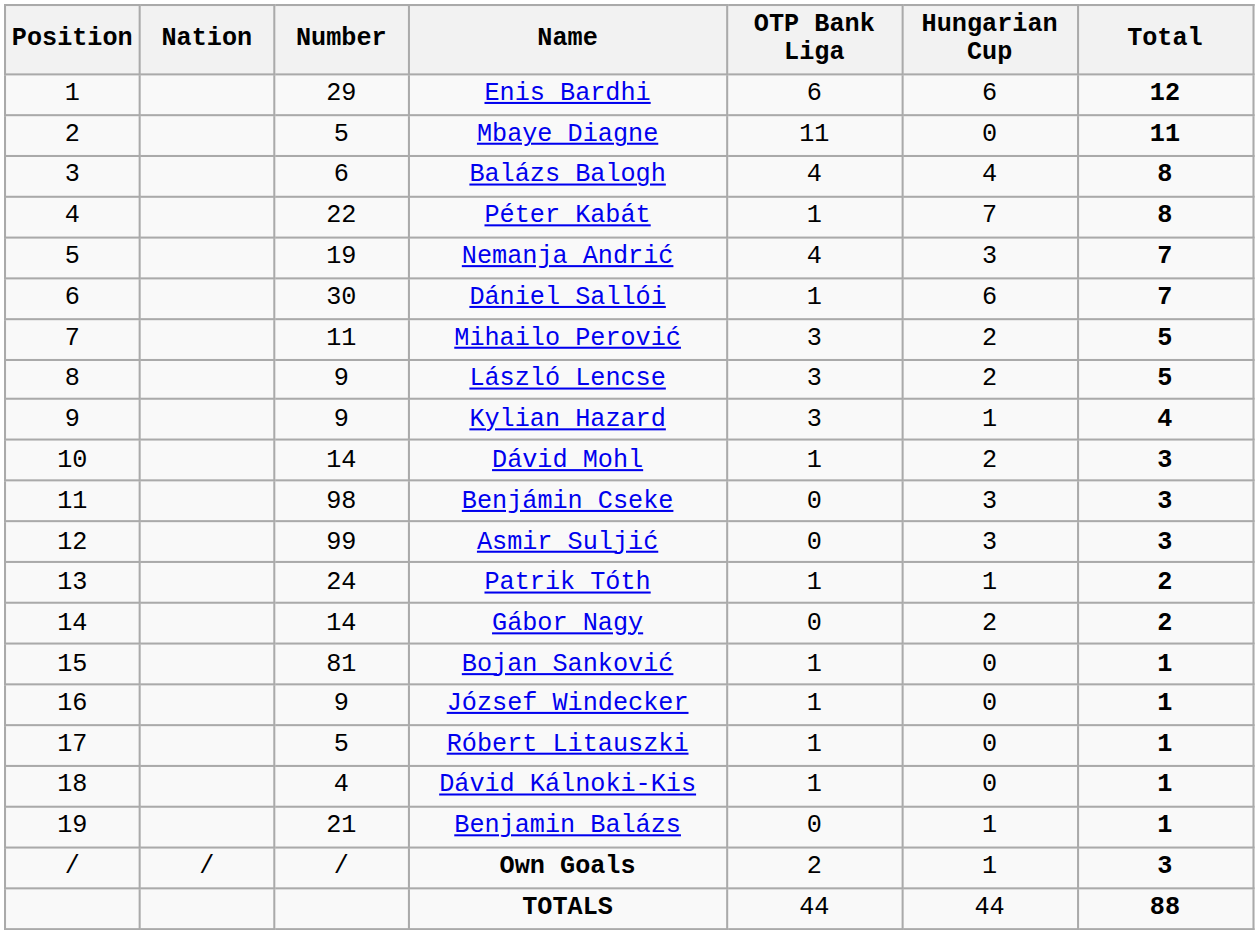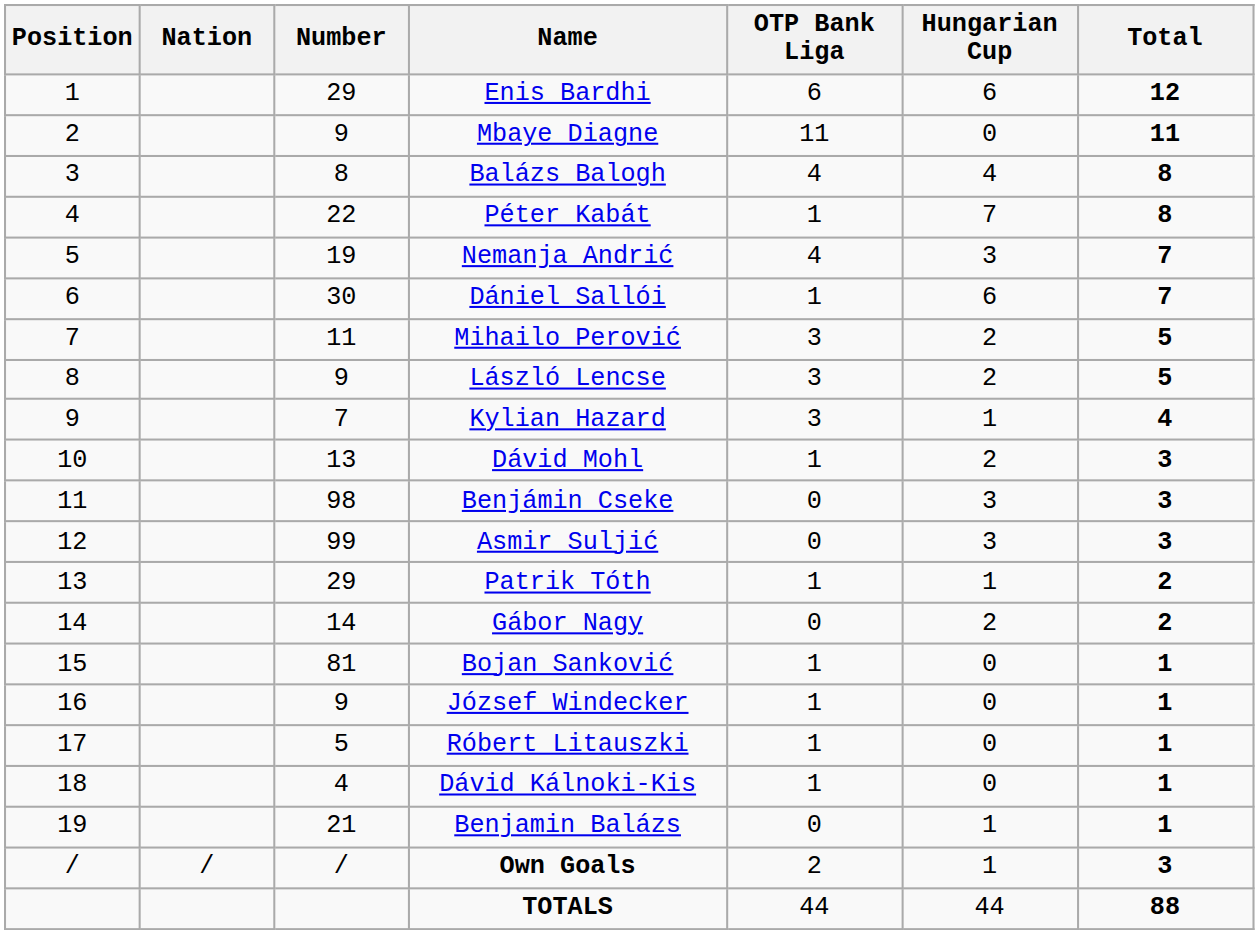 <table class="wikitable" style="font-size: 95%; text-align: center;">
 <tr>
 <th width=60>Position</th>
 <th width=60>Nation</th>
 <th width=60>Number</th>
 <th width=150>Name</th>
 <th width=80>OTP Bank Liga</th>
 <th width=80>Hungarian Cup</th>
 <th width=80>Total</th>
 </tr>
 <tr>
 <td>1</td>
 <td></td>
 <td>29</td>
 <td><a href='#'>Enis Bardhi</a></td>
 <td>6</td>
 <td>6</td>
 <td><strong>12</strong></td>
 </tr>
 <tr>
 <td>2</td>
 <td></td>
-<td>5</td>
+<td>9</td>
 <td><a href='#'>Mbaye Diagne</a></td>
 <td>11</td>
 <td>0</td>
 <td><strong>11</strong></td>
 </tr>
 <tr>
 <td>3</td>
 <td></td>
-<td>6</td>
+<td>8</td>
 <td><a href='#'>Balázs Balogh</a></td>
 <td>4</td>
 <td>4</td>
 <td><strong>8</strong></td>
 </tr>
 <tr>
 <td>4</td>
 <td></td>
 <td>22</td>
 <td><a href='#'>Péter Kabát</a></td>
 <td>1</td>
 <td>7</td>
 <td><strong>8</strong></td>
 </tr>
 <tr>
 <td>5</td>
 <td></td>
 <td>19</td>
 <td><a href='#'>Nemanja Andrić</a></td>
 <td>4</td>
 <td>3</td>
 <td><strong>7</strong></td>
 </tr>
 <tr>
 <td>6</td>
 <td></td>
 <td>30</td>
 <td><a href='#'>Dániel Sallói</a></td>
 <td>1</td>
 <td>6</td>
 <td><strong>7</strong></td>
 </tr>
 <tr>
 <td>7</td>
 <td></td>
 <td>11</td>
 <td><a href='#'>Mihailo Perović</a></td>
 <td>3</td>
 <td>2</td>
 <td><strong>5</strong></td>
 </tr>
 <tr>
 <td>8</td>
 <td></td>
 <td>9</td>
 <td><a href='#'>László Lencse</a></td>
 <td>3</td>
 <td>2</td>
 <td><strong>5</strong></td>
 </tr>
 <tr>
 <td>9</td>
 <td></td>
-<td>9</td>
+<td>7</td>
 <td><a href='#'>Kylian Hazard</a></td>
 <td>3</td>
 <td>1</td>
 <td><strong>4</strong></td>
 </tr>
 <tr>
 <td>10</td>
 <td></td>
-<td>14</td>
+<td>13</td>
 <td><a href='#'>Dávid Mohl</a></td>
 <td>1</td>
 <td>2</td>
 <td><strong>3</strong></td>
 </tr>
 <tr>
 <td>11</td>
 <td></td>
 <td>98</td>
 <td><a href='#'>Benjámin Cseke</a></td>
 <td>0</td>
 <td>3</td>
 <td><strong>3</strong></td>
 </tr>
 <tr>
 <td>12</td>
 <td></td>
 <td>99</td>
 <td><a href='#'>Asmir Suljić</a></td>
 <td>0</td>
 <td>3</td>
 <td><strong>3</strong></td>
 </tr>
 <tr>
 <td>13</td>
 <td></td>
-<td>24</td>
+<td>29</td>
 <td><a href='#'>Patrik Tóth</a></td>
 <td>1</td>
 <td>1</td>
 <td><strong>2</strong></td>
 </tr>
 <tr>
 <td>14</td>
 <td></td>
 <td>14</td>
 <td><a href='#'>Gábor Nagy</a></td>
 <td>0</td>
 <td>2</td>
 <td><strong>2</strong></td>
 </tr>
 <tr>
 <td>15</td>
 <td></td>
 <td>81</td>
 <td><a href='#'>Bojan Sanković</a></td>
 <td>1</td>
 <td>0</td>
 <td><strong>1</strong></td>
 </tr>
 <tr>
 <td>16</td>
 <td></td>
 <td>9</td>
 <td><a href='#'>József Windecker</a></td>
 <td>1</td>
 <td>0</td>
 <td><strong>1</strong></td>
 </tr>
 <tr>
 <td>17</td>
 <td></td>
 <td>5</td>
 <td><a href='#'>Róbert Litauszki</a></td>
 <td>1</td>
 <td>0</td>
 <td><strong>1</strong></td>
 </tr>
 <tr>
 <td>18</td>
 <td></td>
 <td>4</td>
 <td><a href='#'>Dávid Kálnoki-Kis</a></td>
 <td>1</td>
 <td>0</td>
 <td><strong>1</strong></td>
 </tr>
 <tr>
 <td>19</td>
 <td></td>
 <td>21</td>
 <td><a href='#'>Benjamin Balázs</a></td>
 <td>0</td>
 <td>1</td>
 <td><strong>1</strong></td>
 </tr>
 <tr>
 <td>/</td>
 <td>/</td>
 <td>/</td>
 <td><strong>Own Goals</strong></td>
 <td>2</td>
 <td>1</td>
 <td><strong>3</strong></td>
 </tr>
 <tr>
 <td></td>
 <td></td>
 <td></td>
 <td><strong>TOTALS</strong></td>
 <td>44</td>
 <td>44</td>
 <td><strong>88</strong></td>
 </tr>
 </table>
